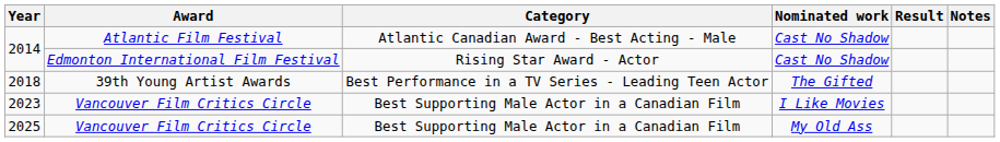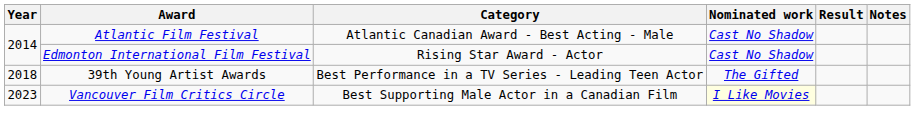 <table class="wikitable" style="text-align:center;">
 <tr>
 <th scope="col">Year</th>
 <th scope="col">Award</th>
 <th scope="col">Category</th>
 <th scope="col">Nominated work</th>
 <th scope="col">Result</th>
 <th scope="col">Notes</th>
 </tr>
 <tr>
 <td rowspan="2">2014</td>
 <td><em><a href='#'>Atlantic Film Festival</a></em></td>
 <td>Atlantic Canadian Award - Best Acting - Male</td>
 <td><em><a href='#'>Cast No Shadow</a></em></td>
 <td></td>
 <td></td>
 </tr>
 <tr>
 <td><em><a href='#'>Edmonton International Film Festival</a></em></td>
 <td>Rising Star Award - Actor</td>
 <td><em><a href='#'>Cast No Shadow</a></em></td>
 <td></td>
 <td></td>
 </tr>
 <tr>
 <td>2018</td>
 <td>39th Young Artist Awards</td>
 <td>Best Performance in a TV Series - Leading Teen Actor</td>
 <td><em><a href='#'>The Gifted</a></em></td>
 <td></td>
 <td></td>
 </tr>
 <tr>
 <td>2023</td>
 <td><em><a href='#'>Vancouver Film Critics Circle</a></em></td>
 <td>Best Supporting Male Actor in a Canadian Film</td>
-<td><em><a href='#'>I Like Movies</a></em></td>
-<td></td>
-<td></td>
-</tr>
-<tr>
-<td>2025</td>
-<td><em><a href='#'>Vancouver Film Critics Circle</a></em></td>
-<td>Best Supporting Male Actor in a Canadian Film</td>
-<td><em><a href='#'>My Old Ass</a></em></td>
+<td style="background: lightyellow;"><em><a href='#'>I Like Movies</a></em></td>
 <td></td>
 <td></td>
 </tr>
 </table>
